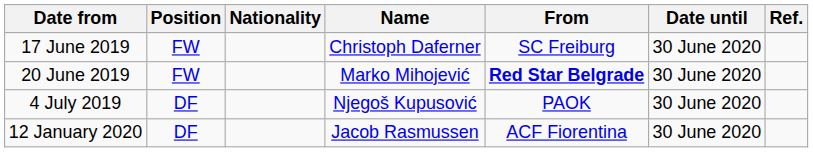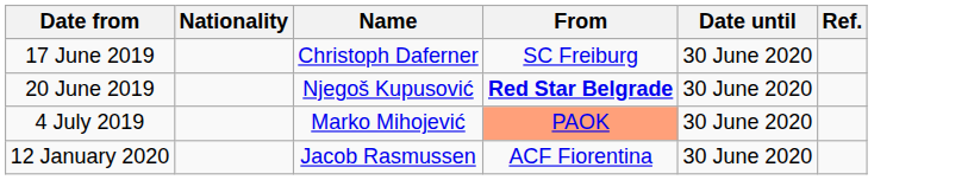 <table class="wikitable" style="text-align:center;">
 <tr>
 <th>Date from</th>
-<th>Position</th>
 <th>Nationality</th>
 <th>Name</th>
 <th>From</th>
 <th>Date until</th>
 <th>Ref.</th>
 </tr>
 <tr>
 <td>17 June 2019</td>
-<td><a href='#'>FW</a></td>
 <td></td>
 <td><a href='#'>Christoph Daferner</a></td>
 <td><a href='#'>SC Freiburg</a></td>
 <td>30 June 2020</td>
 <td></td>
 </tr>
 <tr>
 <td>20 June 2019</td>
-<td><a href='#'>FW</a></td>
 <td></td>
-<td><a href='#'>Marko Mihojević</a></td>
+<td><a href='#'>Njegoš Kupusović</a></td>
 <td><strong><a href='#'>Red Star Belgrade</a></strong></td>
 <td>30 June 2020</td>
 <td></td>
 </tr>
 <tr>
 <td>4 July 2019</td>
-<td><a href='#'>DF</a></td>
 <td></td>
-<td><a href='#'>Njegoš Kupusović</a></td>
-<td><a href='#'>PAOK</a></td>
+<td><a href='#'>Marko Mihojević</a></td>
+<td style="background: lightsalmon;"><a href='#'>PAOK</a></td>
 <td>30 June 2020</td>
 <td></td>
 </tr>
 <tr>
 <td>12 January 2020</td>
-<td><a href='#'>DF</a></td>
 <td></td>
 <td><a href='#'>Jacob Rasmussen</a></td>
 <td><a href='#'>ACF Fiorentina</a></td>
 <td>30 June 2020</td>
 <td></td>
 </tr>
 </table>
